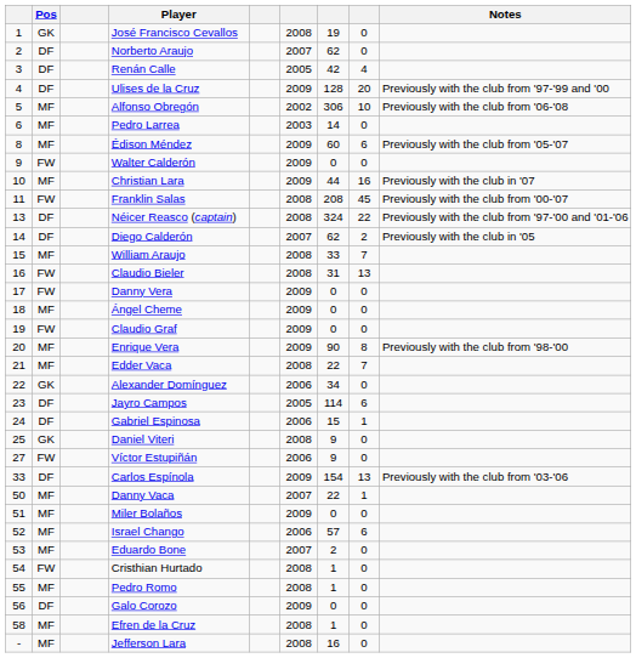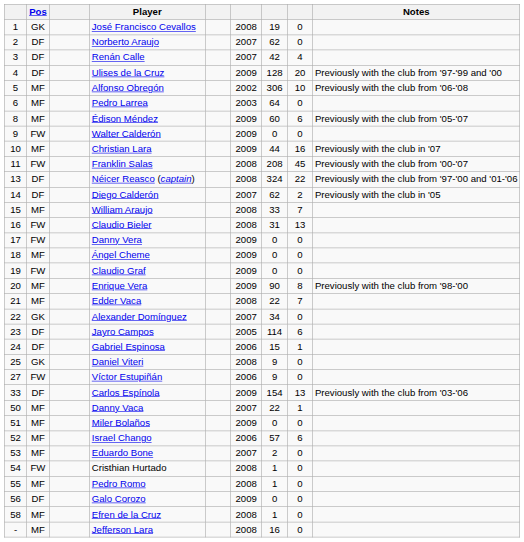 <table class="wikitable sortable" style="text-align: center">
 <tr>
 <th width=30><br></th>
 <th width=30><a href='#'>Pos</a><br></th>
 <th width=60><br></th>
 <th width=185>Player<br></th>
 <th width=35><br></th>
 <th width=45><br></th>
 <th width=35><br></th>
 <th width=35><br></th>
 <th>Notes<br></th>
 </tr>
 <tr>
 <td>1</td>
 <td>GK</td>
 <td></td>
 <td align=left><a href='#'>José Francisco Cevallos</a></td>
 <td></td>
 <td>2008</td>
 <td>19</td>
 <td>0</td>
 <td align=left></td>
 </tr>
 <tr>
 <td>2</td>
 <td>DF</td>
 <td></td>
 <td align=left><a href='#'>Norberto Araujo</a></td>
 <td></td>
 <td>2007</td>
 <td>62</td>
 <td>0</td>
 <td align=left></td>
 </tr>
 <tr>
 <td>3</td>
 <td>DF</td>
 <td></td>
 <td align=left><a href='#'>Renán Calle</a></td>
 <td></td>
-<td>2005</td>
+<td>2007</td>
 <td>42</td>
 <td>4</td>
 <td align=left></td>
 </tr>
 <tr>
 <td>4</td>
 <td>DF</td>
 <td></td>
 <td align=left><a href='#'>Ulises de la Cruz</a></td>
 <td></td>
 <td>2009</td>
 <td>128</td>
 <td>20</td>
 <td align=left>Previously with the club from '97-'99 and '00</td>
 </tr>
 <tr>
 <td>5</td>
 <td>MF</td>
 <td></td>
 <td align=left><a href='#'>Alfonso Obregón</a></td>
 <td></td>
 <td>2002</td>
 <td>306</td>
 <td>10</td>
 <td align=left>Previously with the club from '06-'08</td>
 </tr>
 <tr>
 <td>6</td>
 <td>MF</td>
 <td></td>
 <td align=left><a href='#'>Pedro Larrea</a></td>
 <td></td>
 <td>2003</td>
-<td>14</td>
+<td>64</td>
 <td>0</td>
 <td align=left></td>
 </tr>
 <tr>
 <td>8</td>
 <td>MF</td>
 <td></td>
 <td align=left><a href='#'>Édison Méndez</a></td>
 <td></td>
 <td>2009</td>
 <td>60</td>
 <td>6</td>
 <td align=left>Previously with the club from '05-'07</td>
 </tr>
 <tr>
 <td>9</td>
 <td>FW</td>
 <td></td>
 <td align=left><a href='#'>Walter Calderón</a></td>
 <td></td>
 <td>2009</td>
 <td>0</td>
 <td>0</td>
 <td align=left></td>
 </tr>
 <tr>
 <td>10</td>
 <td>MF</td>
 <td></td>
 <td align=left><a href='#'>Christian Lara</a></td>
 <td></td>
 <td>2009</td>
 <td>44</td>
 <td>16</td>
 <td align=left>Previously with the club in '07</td>
 </tr>
 <tr>
 <td>11</td>
 <td>FW</td>
 <td></td>
 <td align=left><a href='#'>Franklin Salas</a></td>
 <td></td>
 <td>2008</td>
 <td>208</td>
 <td>45</td>
 <td align=left>Previously with the club from '00-'07</td>
 </tr>
 <tr>
 <td>13</td>
 <td>DF</td>
 <td></td>
 <td align=left><a href='#'>Néicer Reasco</a> (<em><a href='#'>captain</a></em>)</td>
 <td></td>
 <td>2008</td>
 <td>324</td>
 <td>22</td>
 <td align=left>Previously with the club from '97-'00 and '01-'06</td>
 </tr>
 <tr>
 <td>14</td>
 <td>DF</td>
 <td></td>
 <td align=left><a href='#'>Diego Calderón</a></td>
 <td></td>
 <td>2007</td>
 <td>62</td>
 <td>2</td>
 <td align=left>Previously with the club in '05</td>
 </tr>
 <tr>
 <td>15</td>
 <td>MF</td>
 <td></td>
 <td align=left><a href='#'>William Araujo</a></td>
 <td></td>
 <td>2008</td>
 <td>33</td>
 <td>7</td>
 <td align=left></td>
 </tr>
 <tr>
 <td>16</td>
 <td>FW</td>
 <td></td>
 <td align=left><a href='#'>Claudio Bieler</a></td>
 <td></td>
 <td>2008</td>
 <td>31</td>
 <td>13</td>
 <td align=left></td>
 </tr>
 <tr>
 <td>17</td>
 <td>FW</td>
 <td></td>
 <td align=left><a href='#'>Danny Vera</a></td>
 <td></td>
 <td>2009</td>
 <td>0</td>
 <td>0</td>
 <td align=left></td>
 </tr>
 <tr>
 <td>18</td>
 <td>MF</td>
 <td></td>
 <td align=left><a href='#'>Ángel Cheme</a></td>
 <td></td>
 <td>2009</td>
 <td>0</td>
 <td>0</td>
 <td align=left></td>
 </tr>
 <tr>
 <td>19</td>
 <td>FW</td>
 <td></td>
 <td align=left><a href='#'>Claudio Graf</a></td>
 <td></td>
 <td>2009</td>
 <td>0</td>
 <td>0</td>
 <td></td>
 </tr>
 <tr>
 <td>20</td>
 <td>MF</td>
 <td></td>
 <td align=left><a href='#'>Enrique Vera</a></td>
 <td></td>
 <td>2009</td>
 <td>90</td>
 <td>8</td>
 <td align=left>Previously with the club from '98-'00</td>
 </tr>
 <tr>
 <td>21</td>
 <td>MF</td>
 <td></td>
 <td align=left><a href='#'>Edder Vaca</a></td>
 <td></td>
 <td>2008</td>
 <td>22</td>
 <td>7</td>
 <td align=left></td>
 </tr>
 <tr>
 <td>22</td>
 <td>GK</td>
 <td></td>
 <td align=left><a href='#'>Alexander Domínguez</a></td>
 <td></td>
-<td>2006</td>
+<td>2007</td>
 <td>34</td>
 <td>0</td>
 <td align=left></td>
 </tr>
 <tr>
 <td>23</td>
 <td>DF</td>
 <td></td>
 <td align=left><a href='#'>Jayro Campos</a></td>
 <td></td>
 <td>2005</td>
 <td>114</td>
 <td>6</td>
 <td align=left></td>
 </tr>
 <tr>
 <td>24</td>
 <td>DF</td>
 <td></td>
 <td align=left><a href='#'>Gabriel Espinosa</a></td>
 <td></td>
 <td>2006</td>
 <td>15</td>
 <td>1</td>
 <td align=left></td>
 </tr>
 <tr>
 <td>25</td>
 <td>GK</td>
 <td></td>
 <td align=left><a href='#'>Daniel Viteri</a></td>
 <td></td>
 <td>2008</td>
 <td>9</td>
 <td>0</td>
 <td align=left></td>
 </tr>
 <tr>
 <td>27</td>
 <td>FW</td>
 <td></td>
 <td align=left><a href='#'>Víctor Estupiñán</a></td>
 <td></td>
 <td>2006</td>
 <td>9</td>
 <td>0</td>
 <td align=left></td>
 </tr>
 <tr>
 <td>33</td>
 <td>DF</td>
 <td></td>
 <td align=left><a href='#'>Carlos Espínola</a></td>
 <td></td>
 <td>2009</td>
 <td>154</td>
 <td>13</td>
 <td align=left>Previously with the club from '03-'06</td>
 </tr>
 <tr>
 <td>50</td>
 <td>MF</td>
 <td></td>
 <td align=left><a href='#'>Danny Vaca</a></td>
 <td></td>
 <td>2007</td>
 <td>22</td>
 <td>1</td>
 <td align=left></td>
 </tr>
 <tr>
 <td>51</td>
 <td>MF</td>
 <td></td>
 <td align=left><a href='#'>Miler Bolaños</a></td>
 <td></td>
 <td>2009</td>
 <td>0</td>
 <td>0</td>
 <td align=left></td>
 </tr>
 <tr>
 <td>52</td>
 <td>MF</td>
 <td></td>
 <td align=left><a href='#'>Israel Chango</a></td>
 <td></td>
 <td>2006</td>
 <td>57</td>
 <td>6</td>
 <td align=left></td>
 </tr>
 <tr>
 <td>53</td>
 <td>MF</td>
 <td></td>
 <td align=left><a href='#'>Eduardo Bone</a></td>
 <td></td>
 <td>2007</td>
 <td>2</td>
 <td>0</td>
 <td align=left></td>
 </tr>
 <tr>
 <td>54</td>
 <td>FW</td>
 <td></td>
 <td align=left>Cristhian Hurtado</td>
 <td></td>
 <td>2008</td>
 <td>1</td>
 <td>0</td>
 <td align=left></td>
 </tr>
 <tr>
 <td>55</td>
 <td>MF</td>
 <td></td>
 <td align=left><a href='#'>Pedro Romo</a></td>
 <td></td>
 <td>2008</td>
 <td>1</td>
 <td>0</td>
 <td align=left></td>
 </tr>
 <tr>
 <td>56</td>
 <td>DF</td>
 <td></td>
 <td align=left><a href='#'>Galo Corozo</a></td>
 <td></td>
 <td>2009</td>
 <td>0</td>
 <td>0</td>
 <td align=left></td>
 </tr>
 <tr>
 <td>58</td>
 <td>MF</td>
 <td></td>
 <td align=left><a href='#'>Efren de la Cruz</a></td>
 <td></td>
 <td>2008</td>
 <td>1</td>
 <td>0</td>
 <td align=left></td>
 </tr>
 <tr>
 <td>-</td>
 <td>MF</td>
 <td></td>
 <td align=left><a href='#'>Jefferson Lara</a></td>
 <td></td>
 <td>2008</td>
 <td>16</td>
 <td>0</td>
 <td align=left></td>
 </tr>
 </table>
